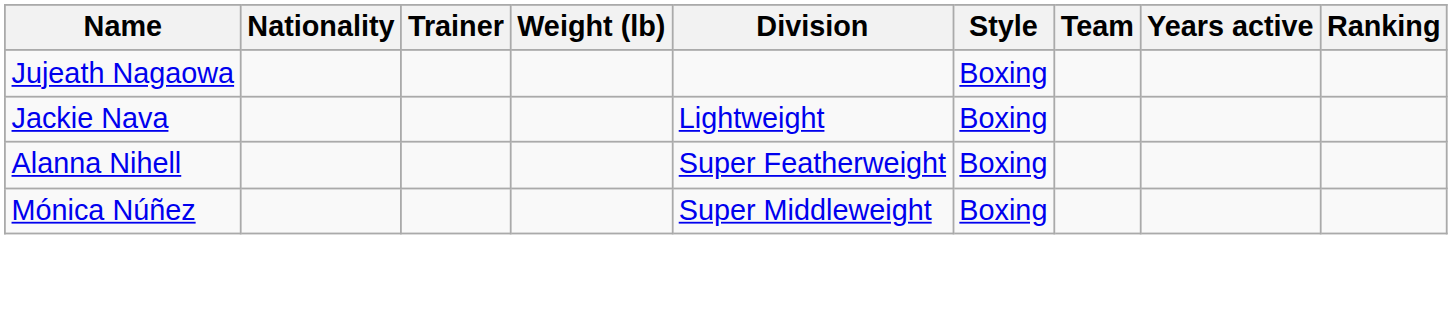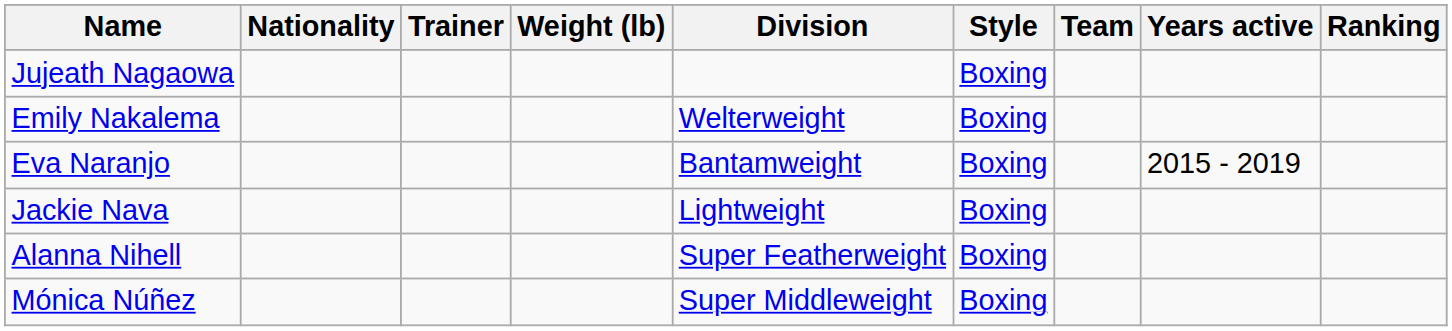 <table class="wikitable sortable">
 <tr>
 <th><strong>Name</strong></th>
 <th><strong>Nationality</strong></th>
 <th><strong>Trainer</strong></th>
 <th><strong>Weight (lb)</strong></th>
 <th><strong>Division</strong></th>
 <th><strong>Style</strong></th>
 <th><strong>Team</strong></th>
 <th><strong>Years active</strong></th>
 <th><strong>Ranking</strong></th>
 </tr>
 <tr>
 <td><a href='#'>Jujeath Nagaowa</a></td>
 <td></td>
 <td></td>
 <td></td>
 <td></td>
 <td><a href='#'>Boxing</a></td>
 <td></td>
 <td></td>
+<td></td>
+</tr>
+<tr>
+<td><a href='#'>Emily Nakalema</a></td>
+<td></td>
+<td></td>
+<td></td>
+<td><a href='#'>Welterweight</a></td>
+<td><a href='#'>Boxing</a></td>
+<td></td>
+<td></td>
+<td></td>
+</tr>
+<tr>
+<td><a href='#'>Eva Naranjo</a></td>
+<td></td>
+<td></td>
+<td></td>
+<td><a href='#'>Bantamweight</a></td>
+<td><a href='#'>Boxing</a></td>
+<td></td>
+<td>2015 - 2019</td>
 <td></td>
 </tr>
 <tr>
 <td><a href='#'>Jackie Nava</a></td>
 <td></td>
 <td></td>
 <td></td>
 <td><a href='#'>Lightweight</a></td>
 <td><a href='#'>Boxing</a></td>
 <td></td>
 <td></td>
 <td></td>
 </tr>
 <tr>
 <td><a href='#'>Alanna Nihell</a></td>
 <td></td>
 <td></td>
 <td></td>
 <td><a href='#'>Super Featherweight</a></td>
 <td><a href='#'>Boxing</a></td>
 <td></td>
 <td></td>
 <td></td>
 </tr>
 <tr>
 <td><a href='#'>Mónica Núñez</a></td>
 <td></td>
 <td></td>
 <td></td>
 <td><a href='#'>Super Middleweight</a></td>
 <td><a href='#'>Boxing</a></td>
 <td></td>
 <td></td>
 <td></td>
 </tr>
 </table>
